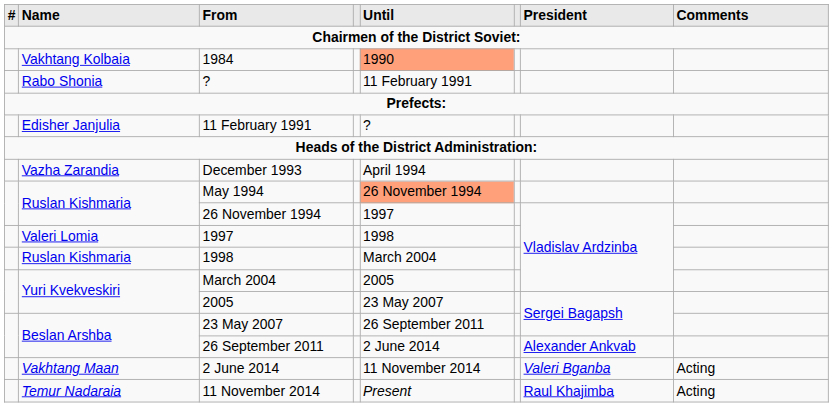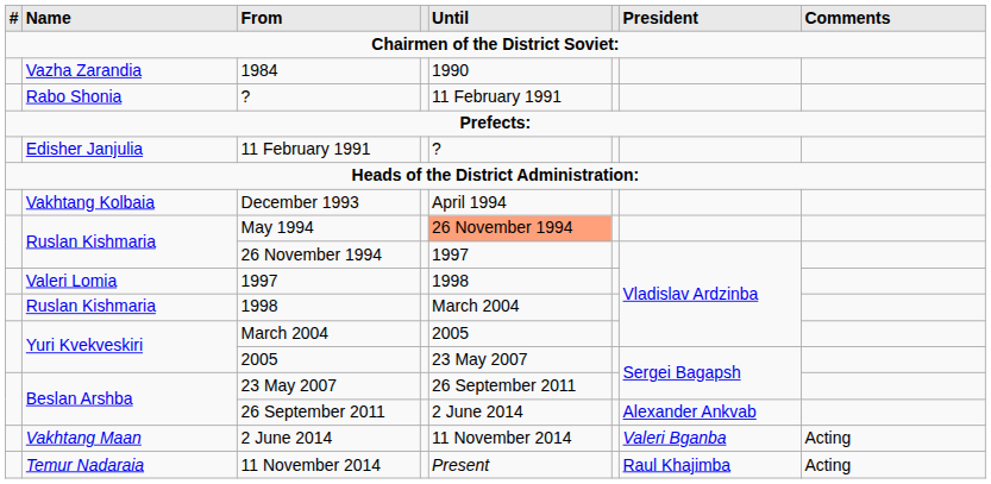 <table class="wikitable" width=75% cellpadding="2">
 <tr style="background-color:#E9E9E9; font-weight:bold" align=left>
 <td>#</td>
 <td width=240>Name</td>
 <td width=200>From</td>
 <td></td>
 <td width=200>Until</td>
 <td></td>
 <td width=200>President</td>
 <td width=200>Comments</td>
 </tr>
 <tr>
 <td colspan=8 align=center><strong>Chairmen of the District Soviet:</strong></td>
 </tr>
 <tr>
 <td></td>
-<td><a href='#'>Vakhtang Kolbaia</a></td>
+<td><a href='#'>Vazha Zarandia</a></td>
 <td>1984</td>
 <td></td>
-<td style="background: lightsalmon;">1990</td>
+<td>1990</td>
 <td></td>
 <td></td>
 <td></td>
 </tr>
 <tr>
 <td></td>
 <td><a href='#'>Rabo Shonia</a></td>
 <td>?</td>
 <td></td>
 <td>11 February 1991</td>
 <td></td>
 <td></td>
 <td></td>
 </tr>
 <tr>
 <td colspan=8 align=center><strong>Prefects:</strong></td>
 </tr>
 <tr>
 <td></td>
 <td><a href='#'>Edisher Janjulia</a></td>
 <td>11 February 1991</td>
 <td></td>
 <td>?</td>
 <td></td>
 <td></td>
 <td></td>
 </tr>
 <tr>
 <td colspan=8 align=center><strong>Heads of the District Administration:</strong></td>
 </tr>
 <tr>
 <td></td>
-<td><a href='#'>Vazha Zarandia</a></td>
+<td><a href='#'>Vakhtang Kolbaia</a></td>
 <td>December 1993</td>
 <td></td>
 <td>April 1994</td>
 <td></td>
 <td></td>
 <td></td>
 </tr>
 <tr>
 <td rowspan=2></td>
 <td rowspan=2><a href='#'>Ruslan Kishmaria</a></td>
 <td>May 1994</td>
 <td></td>
 <td style="background: lightsalmon;">26 November 1994</td>
 <td></td>
 <td></td>
 <td></td>
 </tr>
 <tr>
 <td>26 November 1994</td>
 <td></td>
 <td>1997</td>
 <td></td>
 <td rowspan=4><a href='#'>Vladislav Ardzinba</a></td>
 <td></td>
 </tr>
 <tr>
 <td></td>
 <td><a href='#'>Valeri Lomia</a></td>
 <td>1997</td>
 <td></td>
 <td>1998</td>
 <td></td>
 <td></td>
 </tr>
 <tr>
 <td></td>
 <td><a href='#'>Ruslan Kishmaria</a></td>
 <td>1998</td>
 <td></td>
 <td>March 2004</td>
 <td></td>
 <td></td>
 </tr>
 <tr>
 <td rowspan=2></td>
 <td rowspan=2><a href='#'>Yuri Kvekveskiri</a></td>
 <td>March 2004</td>
 <td></td>
 <td>2005</td>
 <td></td>
 <td></td>
 </tr>
 <tr>
 <td>2005</td>
 <td></td>
 <td>23 May 2007</td>
 <td></td>
 <td rowspan=2><a href='#'>Sergei Bagapsh</a></td>
 <td></td>
 </tr>
 <tr>
 <td rowspan=2></td>
 <td rowspan=2><a href='#'>Beslan Arshba</a></td>
 <td>23 May 2007</td>
 <td></td>
 <td>26 September 2011</td>
 <td></td>
 <td></td>
 </tr>
 <tr>
 <td>26 September 2011</td>
 <td></td>
 <td>2 June 2014</td>
 <td></td>
 <td><a href='#'>Alexander Ankvab</a></td>
 <td></td>
 </tr>
 <tr>
 <td></td>
 <td><em><a href='#'>Vakhtang Maan</a></em></td>
 <td>2 June 2014</td>
 <td></td>
 <td>11 November 2014</td>
 <td></td>
 <td><em><a href='#'>Valeri Bganba</a></em></td>
 <td>Acting</td>
 </tr>
 <tr>
 <td></td>
 <td><em><a href='#'>Temur Nadaraia</a></em></td>
 <td>11 November 2014</td>
 <td></td>
 <td><em>Present</em></td>
 <td></td>
 <td><a href='#'>Raul Khajimba</a></td>
 <td>Acting</td>
 </tr>
 </table>
